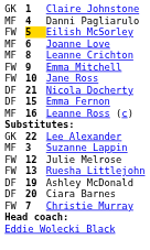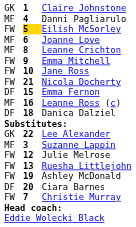 <table style="font-size: 90%" cellspacing="0" cellpadding="0" align="center">
 <tr>
 <th width="25"></th>
 <th width="25"></th>
 <th width="200"></th>
 <th></th>
 </tr>
 <tr>
 <td>GK</td>
 <td><strong>1</strong></td>
 <td><a href='#'>Claire Johnstone</a></td>
 </tr>
 <tr>
 <td>MF</td>
 <td><strong>4</strong></td>
 <td>Danni Pagliarulo</td>
 <td></td>
 </tr>
 <tr>
 <td>FW</td>
 <td style="background: gold;"><strong>5</strong></td>
 <td><a href='#'>Eilish McSorley</a></td>
 </tr>
 <tr>
 <td>MF</td>
 <td><strong>6</strong></td>
 <td><a href='#'>Joanne Love</a></td>
 <td></td>
 </tr>
 <tr>
 <td>MF</td>
 <td><strong>8</strong></td>
 <td><a href='#'>Leanne Crichton</a></td>
 <td></td>
 </tr>
 <tr>
 <td>FW</td>
 <td><strong>9</strong></td>
 <td><a href='#'>Emma Mitchell</a></td>
 <td></td>
 </tr>
 <tr>
 <td>FW</td>
 <td><strong>10</strong></td>
 <td><a href='#'>Jane Ross</a></td>
 </tr>
 <tr>
-<td>DF</td>
+<td>FW</td>
 <td><strong>21</strong></td>
 <td><a href='#'>Nicola Docherty</a></td>
 <td></td>
 </tr>
 <tr>
 <td>DF</td>
 <td><strong>15</strong></td>
 <td><a href='#'>Emma Fernon</a></td>
 <td></td>
 </tr>
 <tr>
 <td>MF</td>
 <td><strong>16</strong></td>
 <td><a href='#'>Leanne Ross</a> (<a href='#'>c</a>)</td>
+</tr>
+<tr>
+<td>DF</td>
+<td><strong>18</strong></td>
+<td>Danica Dalziel</td>
+<td></td>
 </tr>
 <tr>
 <td colspan=3><strong>Substitutes:</strong></td>
 </tr>
 <tr>
 <td>GK</td>
 <td><strong>22</strong></td>
 <td><a href='#'>Lee Alexander</a></td>
 <td></td>
 </tr>
 <tr>
 <td>MF</td>
 <td><strong>3</strong></td>
 <td><a href='#'>Suzanne Lappin</a></td>
 <td></td>
 </tr>
 <tr>
 <td>FW</td>
 <td><strong>12</strong></td>
 <td>Julie Melrose</td>
 <td></td>
 </tr>
 <tr>
 <td>FW</td>
 <td><strong>13</strong></td>
 <td><a href='#'>Ruesha Littlejohn</a></td>
 <td></td>
 </tr>
 <tr>
-<td>DF</td>
+<td>FW</td>
 <td><strong>19</strong></td>
 <td>Ashley McDonald</td>
 <td></td>
 </tr>
 <tr>
 <td>DF</td>
 <td><strong>20</strong></td>
 <td>Ciara Barnes</td>
 <td></td>
 </tr>
 <tr>
 <td>FW</td>
 <td><strong>7</strong></td>
 <td><a href='#'>Christie Murray</a></td>
 <td></td>
 </tr>
 <tr>
 <td colspan=3><strong>Head coach:</strong></td>
 </tr>
 <tr>
 <td colspan="4"><a href='#'>Eddie Wolecki Black</a></td>
 </tr>
 </table>
